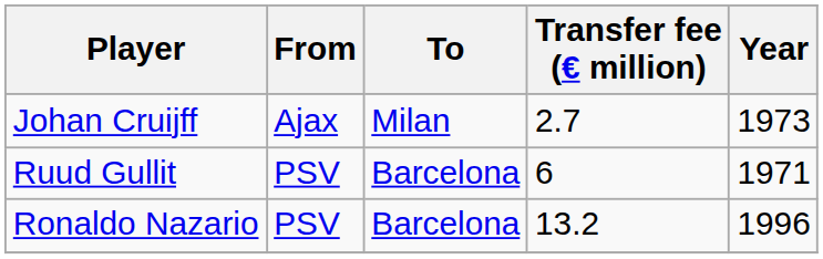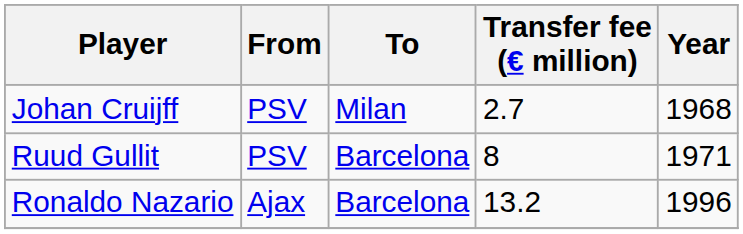 <table class="wikitable">
 <tr>
 <th>Player</th>
 <th>From</th>
 <th>To</th>
 <th>Transfer fee<br>(<a href='#'>€</a> million)</th>
 <th>Year</th>
 </tr>
 <tr>
 <td> <a href='#'>Johan Cruijff</a></td>
-<td> <a href='#'>Ajax</a></td>
+<td> <a href='#'>PSV</a></td>
 <td> <a href='#'>Milan</a></td>
 <td>2.7</td>
-<td>1973</td>
+<td>1968</td>
 </tr>
 <tr>
 <td> <a href='#'>Ruud Gullit</a></td>
 <td> <a href='#'>PSV</a></td>
 <td> <a href='#'>Barcelona</a></td>
-<td>6</td>
+<td>8</td>
 <td>1971</td>
 </tr>
 <tr>
 <td> <a href='#'>Ronaldo Nazario</a></td>
-<td> <a href='#'>PSV</a></td>
+<td> <a href='#'>Ajax</a></td>
 <td> <a href='#'>Barcelona</a></td>
 <td>13.2</td>
 <td>1996</td>
 </tr>
 <tr>
 </tr>
 </table>
